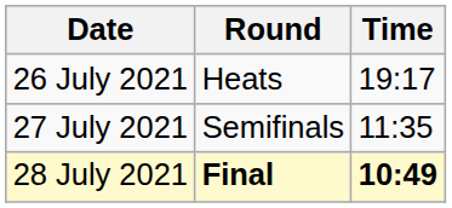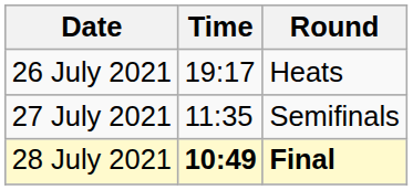 <table class="wikitable">
 <tr>
 <th>Date</th>
+<th>Time</th>
 <th>Round</th>
-<th>Time</th>
 </tr>
 <tr>
 <td>26 July 2021</td>
+<td>19:17</td>
 <td>Heats</td>
-<td>19:17</td>
 </tr>
 <tr>
 <td>27 July 2021</td>
+<td>11:35</td>
 <td>Semifinals</td>
-<td>11:35</td>
 </tr>
 <tr style=background:lemonchiffon>
 <td>28 July 2021</td>
+<td><strong>10:49</strong></td>
 <td><strong>Final</strong></td>
-<td><strong>10:49</strong></td>
 </tr>
 </table>
